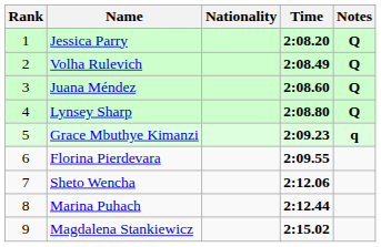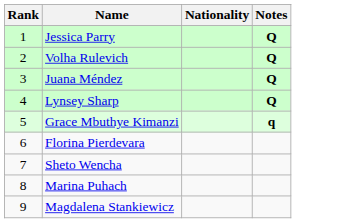 <table class="wikitable sortable" style="text-align:center">
 <tr>
 <th>Rank</th>
 <th>Name</th>
 <th>Nationality</th>
-<th>Time</th>
 <th>Notes</th>
 </tr>
 <tr bgcolor=ccffcc>
 <td>1</td>
 <td align=left><a href='#'>Jessica Parry</a></td>
 <td align=left></td>
-<td><strong>2:08.20</strong></td>
 <td><strong>Q</strong></td>
 </tr>
 <tr bgcolor=ccffcc>
 <td>2</td>
 <td align=left><a href='#'>Volha Rulevich</a></td>
 <td align=left></td>
-<td><strong>2:08.49</strong></td>
 <td><strong>Q</strong></td>
 </tr>
 <tr bgcolor=ccffcc>
 <td>3</td>
 <td align=left><a href='#'>Juana Méndez</a></td>
 <td align=left></td>
-<td><strong>2:08.60</strong></td>
 <td><strong>Q</strong></td>
 </tr>
 <tr bgcolor=ccffcc>
 <td>4</td>
 <td align=left><a href='#'>Lynsey Sharp</a></td>
 <td align=left></td>
-<td><strong>2:08.80</strong></td>
 <td><strong>Q</strong></td>
 </tr>
 <tr bgcolor=ddffdd>
 <td>5</td>
 <td align=left><a href='#'>Grace Mbuthye Kimanzi</a></td>
 <td align=left></td>
-<td><strong>2:09.23</strong></td>
 <td><strong>q</strong></td>
 </tr>
 <tr>
 <td>6</td>
 <td align=left><a href='#'>Florina Pierdevara</a></td>
 <td align=left></td>
-<td><strong>2:09.55</strong></td>
 <td></td>
 </tr>
 <tr>
 <td>7</td>
 <td align=left><a href='#'>Sheto Wencha</a></td>
 <td align=left></td>
-<td><strong>2:12.06</strong></td>
 <td></td>
 </tr>
 <tr>
 <td>8</td>
 <td align=left><a href='#'>Marina Puhach</a></td>
 <td align=left></td>
-<td><strong>2:12.44</strong></td>
 <td></td>
 </tr>
 <tr>
 <td>9</td>
 <td align=left><a href='#'>Magdalena Stankiewicz</a></td>
 <td align=left></td>
-<td><strong>2:15.02</strong></td>
 <td></td>
 </tr>
 </table>
